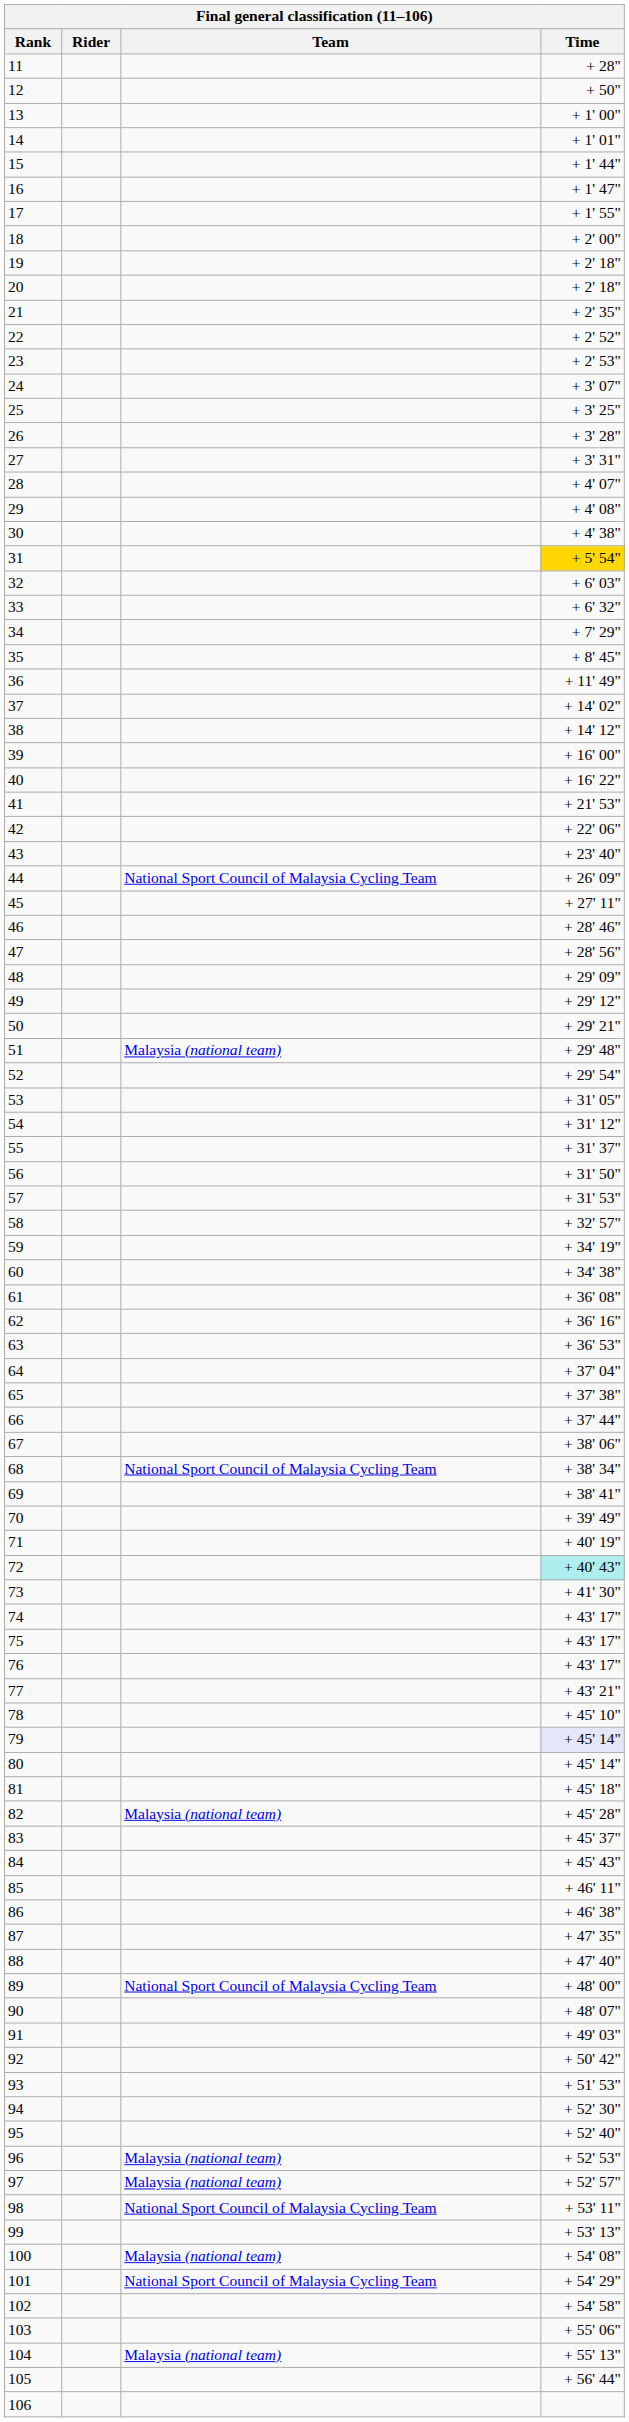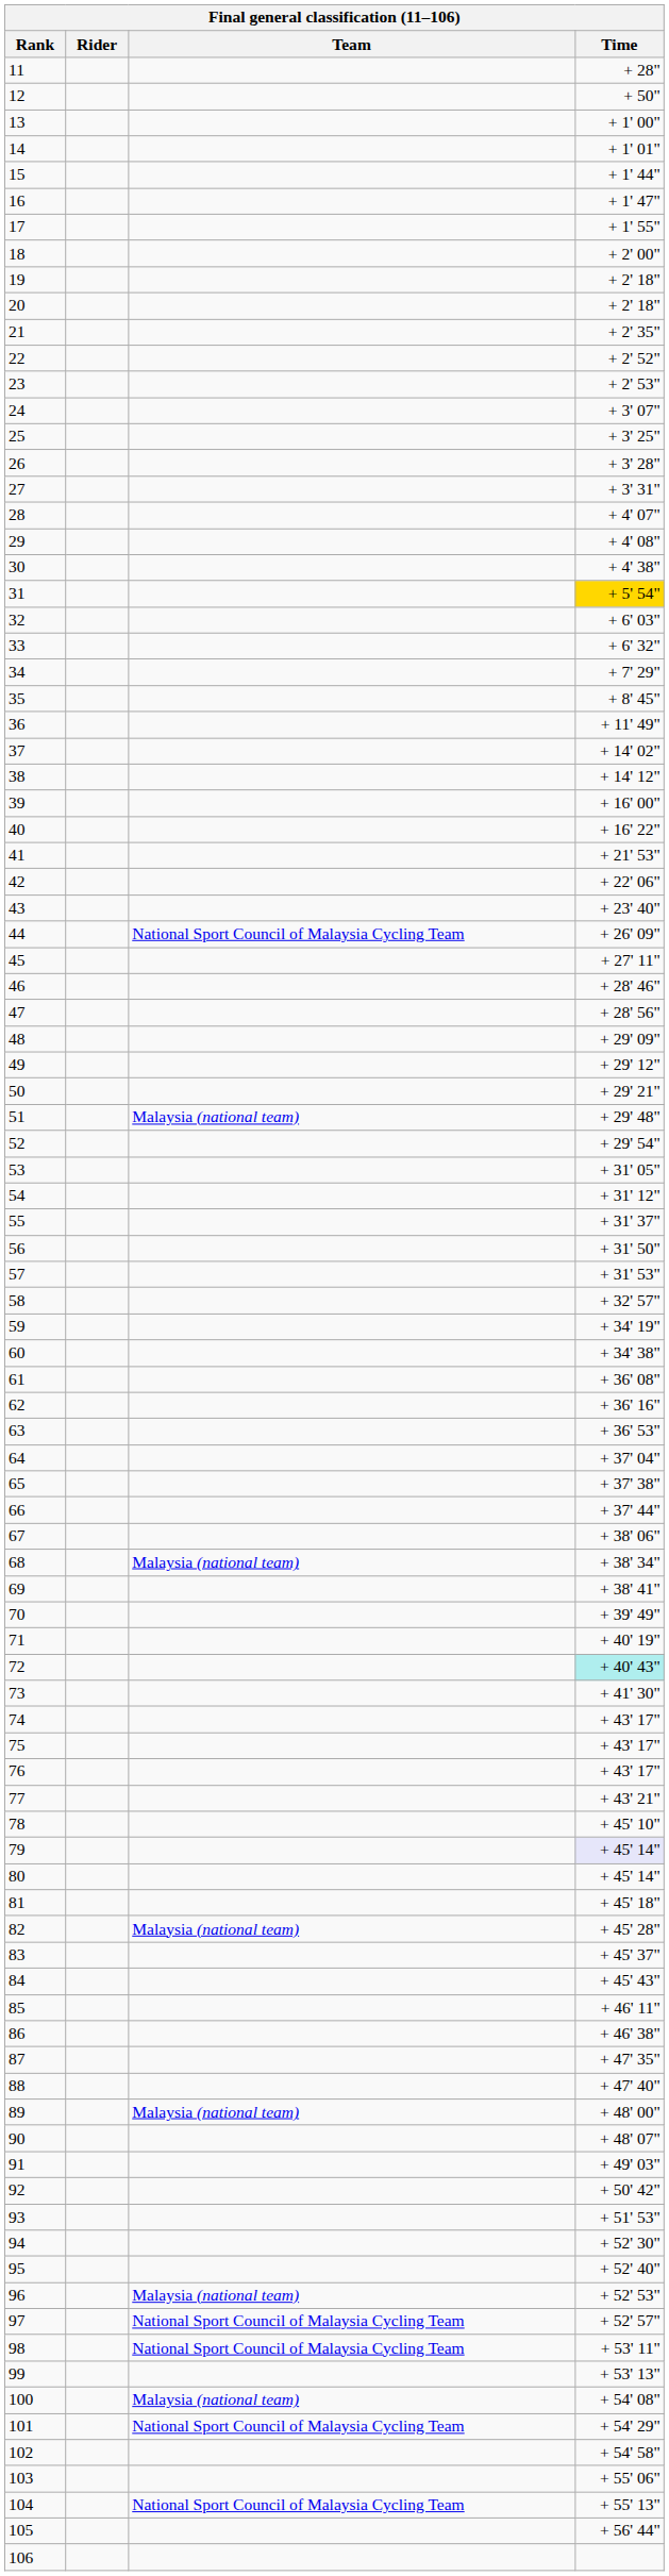 <table class="collapsible collapsed wikitable" style="width:40em;margin-top:0">
 <tr>
 <th colspan=4>Final general classification (11–106)</th>
 </tr>
 <tr>
 <th>Rank</th>
 <th>Rider</th>
 <th>Team</th>
 <th>Time</th>
 </tr>
 <tr>
 <td>11</td>
 <td></td>
 <td></td>
 <td align="right">+ 28"</td>
 </tr>
 <tr>
 <td>12</td>
 <td></td>
 <td></td>
 <td align="right">+ 50"</td>
 </tr>
 <tr>
 <td>13</td>
 <td></td>
 <td></td>
 <td align="right">+ 1' 00"</td>
 </tr>
 <tr>
 <td>14</td>
 <td></td>
 <td></td>
 <td align="right">+ 1' 01"</td>
 </tr>
 <tr>
 <td>15</td>
 <td></td>
 <td></td>
 <td align="right">+ 1' 44"</td>
 </tr>
 <tr>
 <td>16</td>
 <td> </td>
 <td></td>
 <td align="right">+ 1' 47"</td>
 </tr>
 <tr>
 <td>17</td>
 <td></td>
 <td></td>
 <td align="right">+ 1' 55"</td>
 </tr>
 <tr>
 <td>18</td>
 <td></td>
 <td></td>
 <td align="right">+ 2' 00"</td>
 </tr>
 <tr>
 <td>19</td>
 <td></td>
 <td></td>
 <td align="right">+ 2' 18"</td>
 </tr>
 <tr>
 <td>20</td>
 <td></td>
 <td></td>
 <td align="right">+ 2' 18"</td>
 </tr>
 <tr>
 <td>21</td>
 <td></td>
 <td></td>
 <td align="right">+ 2' 35"</td>
 </tr>
 <tr>
 <td>22</td>
 <td></td>
 <td></td>
 <td align="right">+ 2' 52"</td>
 </tr>
 <tr>
 <td>23</td>
 <td></td>
 <td></td>
 <td align="right">+ 2' 53"</td>
 </tr>
 <tr>
 <td>24</td>
 <td></td>
 <td></td>
 <td align="right">+ 3' 07"</td>
 </tr>
 <tr>
 <td>25</td>
 <td></td>
 <td></td>
 <td align="right">+ 3' 25"</td>
 </tr>
 <tr>
 <td>26</td>
 <td></td>
 <td></td>
 <td align="right">+ 3' 28"</td>
 </tr>
 <tr>
 <td>27</td>
 <td></td>
 <td></td>
 <td align="right">+ 3' 31"</td>
 </tr>
 <tr>
 <td>28</td>
 <td></td>
 <td></td>
 <td align="right">+ 4' 07"</td>
 </tr>
 <tr>
 <td>29</td>
 <td></td>
 <td></td>
 <td align="right">+ 4' 08"</td>
 </tr>
 <tr>
 <td>30</td>
 <td></td>
 <td></td>
 <td align="right">+ 4' 38"</td>
 </tr>
 <tr>
 <td>31</td>
 <td></td>
 <td></td>
 <td align="right" style="background: gold;">+ 5' 54"</td>
 </tr>
 <tr>
 <td>32</td>
 <td></td>
 <td> </td>
 <td align="right">+ 6' 03"</td>
 </tr>
 <tr>
 <td>33</td>
 <td></td>
 <td></td>
 <td align="right">+ 6' 32"</td>
 </tr>
 <tr>
 <td>34</td>
 <td></td>
 <td></td>
 <td align="right">+ 7' 29"</td>
 </tr>
 <tr>
 <td>35</td>
 <td></td>
 <td></td>
 <td align="right">+ 8' 45"</td>
 </tr>
 <tr>
 <td>36</td>
 <td></td>
 <td></td>
 <td align="right">+ 11' 49"</td>
 </tr>
 <tr>
 <td>37</td>
 <td> </td>
 <td></td>
 <td align="right">+ 14' 02"</td>
 </tr>
 <tr>
 <td>38</td>
 <td></td>
 <td></td>
 <td align="right">+ 14' 12"</td>
 </tr>
 <tr>
 <td>39</td>
 <td></td>
 <td></td>
 <td align="right">+ 16' 00"</td>
 </tr>
 <tr>
 <td>40</td>
 <td></td>
 <td></td>
 <td align="right">+ 16' 22"</td>
 </tr>
 <tr>
 <td>41</td>
 <td></td>
 <td></td>
 <td align="right">+ 21' 53"</td>
 </tr>
 <tr>
 <td>42</td>
 <td></td>
 <td></td>
 <td align="right">+ 22' 06"</td>
 </tr>
 <tr>
 <td>43</td>
 <td></td>
 <td></td>
 <td align="right">+ 23' 40"</td>
 </tr>
 <tr>
 <td>44</td>
 <td></td>
 <td><a href='#'>National Sport Council of Malaysia Cycling Team</a></td>
 <td align="right">+ 26' 09"</td>
 </tr>
 <tr>
 <td>45</td>
 <td></td>
 <td></td>
 <td align="right">+ 27' 11"</td>
 </tr>
 <tr>
 <td>46</td>
 <td></td>
 <td></td>
 <td align="right">+ 28' 46"</td>
 </tr>
 <tr>
 <td>47</td>
 <td></td>
 <td></td>
 <td align="right">+ 28' 56"</td>
 </tr>
 <tr>
 <td>48</td>
 <td></td>
 <td></td>
 <td align="right">+ 29' 09"</td>
 </tr>
 <tr>
 <td>49</td>
 <td></td>
 <td></td>
 <td align="right">+ 29' 12"</td>
 </tr>
 <tr>
 <td>50</td>
 <td></td>
 <td></td>
 <td align="right">+ 29' 21"</td>
 </tr>
 <tr>
 <td>51</td>
 <td></td>
 <td><a href='#'>Malaysia <em>(national team)</em></a></td>
 <td align="right">+ 29' 48"</td>
 </tr>
 <tr>
 <td>52</td>
 <td></td>
 <td></td>
 <td align="right">+ 29' 54"</td>
 </tr>
 <tr>
 <td>53</td>
 <td></td>
 <td></td>
 <td align="right">+ 31' 05"</td>
 </tr>
 <tr>
 <td>54</td>
 <td></td>
 <td></td>
 <td align="right">+ 31' 12"</td>
 </tr>
 <tr>
 <td>55</td>
 <td></td>
 <td></td>
 <td align="right">+ 31' 37"</td>
 </tr>
 <tr>
 <td>56</td>
 <td></td>
 <td></td>
 <td align="right">+ 31' 50"</td>
 </tr>
 <tr>
 <td>57</td>
 <td></td>
 <td></td>
 <td align="right">+ 31' 53"</td>
 </tr>
 <tr>
 <td>58</td>
 <td></td>
 <td></td>
 <td align="right">+ 32' 57"</td>
 </tr>
 <tr>
 <td>59</td>
 <td></td>
 <td></td>
 <td align="right">+ 34' 19"</td>
 </tr>
 <tr>
 <td>60</td>
 <td></td>
 <td></td>
 <td align="right">+ 34' 38"</td>
 </tr>
 <tr>
 <td>61</td>
 <td></td>
 <td></td>
 <td align="right">+ 36' 08"</td>
 </tr>
 <tr>
 <td>62</td>
 <td></td>
 <td></td>
 <td align="right">+ 36' 16"</td>
 </tr>
 <tr>
 <td>63</td>
 <td></td>
 <td></td>
 <td align="right">+ 36' 53"</td>
 </tr>
 <tr>
 <td>64</td>
 <td></td>
 <td></td>
 <td align="right">+ 37' 04"</td>
 </tr>
 <tr>
 <td>65</td>
 <td></td>
 <td></td>
 <td align="right">+ 37' 38"</td>
 </tr>
 <tr>
 <td>66</td>
 <td></td>
 <td></td>
 <td align="right">+ 37' 44"</td>
 </tr>
 <tr>
 <td>67</td>
 <td></td>
 <td></td>
 <td align="right">+ 38' 06"</td>
 </tr>
 <tr>
 <td>68</td>
 <td></td>
-<td><a href='#'>National Sport Council of Malaysia Cycling Team</a></td>
+<td><a href='#'>Malaysia <em>(national team)</em></a></td>
 <td align="right">+ 38' 34"</td>
 </tr>
 <tr>
 <td>69</td>
 <td></td>
 <td></td>
 <td align="right">+ 38' 41"</td>
 </tr>
 <tr>
 <td>70</td>
 <td></td>
 <td></td>
 <td align="right">+ 39' 49"</td>
 </tr>
 <tr>
 <td>71</td>
 <td></td>
 <td></td>
 <td align="right">+ 40' 19"</td>
 </tr>
 <tr>
 <td>72</td>
 <td></td>
 <td></td>
 <td align="right" style="background: paleturquoise;">+ 40' 43"</td>
 </tr>
 <tr>
 <td>73</td>
 <td></td>
 <td></td>
 <td align="right">+ 41' 30"</td>
 </tr>
 <tr>
 <td>74</td>
 <td></td>
 <td></td>
 <td align="right">+ 43' 17"</td>
 </tr>
 <tr>
 <td>75</td>
 <td></td>
 <td></td>
 <td align="right">+ 43' 17"</td>
 </tr>
 <tr>
 <td>76</td>
 <td></td>
 <td></td>
 <td align="right">+ 43' 17"</td>
 </tr>
 <tr>
 <td>77</td>
 <td></td>
 <td></td>
 <td align="right">+ 43' 21"</td>
 </tr>
 <tr>
 <td>78</td>
 <td></td>
 <td></td>
 <td align="right">+ 45' 10"</td>
 </tr>
 <tr>
 <td>79</td>
 <td></td>
 <td></td>
 <td align="right" style="background: lavender;">+ 45' 14"</td>
 </tr>
 <tr>
 <td>80</td>
 <td></td>
 <td></td>
 <td align="right">+ 45' 14"</td>
 </tr>
 <tr>
 <td>81</td>
 <td></td>
 <td></td>
 <td align="right">+ 45' 18"</td>
 </tr>
 <tr>
 <td>82</td>
 <td></td>
 <td><a href='#'>Malaysia <em>(national team)</em></a></td>
 <td align="right">+ 45' 28"</td>
 </tr>
 <tr>
 <td>83</td>
 <td></td>
 <td></td>
 <td align="right">+ 45' 37"</td>
 </tr>
 <tr>
 <td>84</td>
 <td></td>
 <td></td>
 <td align="right">+ 45' 43"</td>
 </tr>
 <tr>
 <td>85</td>
 <td></td>
 <td></td>
 <td align="right">+ 46' 11"</td>
 </tr>
 <tr>
 <td>86</td>
 <td></td>
 <td></td>
 <td align="right">+ 46' 38"</td>
 </tr>
 <tr>
 <td>87</td>
 <td></td>
 <td></td>
 <td align="right">+ 47' 35"</td>
 </tr>
 <tr>
 <td>88</td>
 <td></td>
 <td></td>
 <td align="right">+ 47' 40"</td>
 </tr>
 <tr>
 <td>89</td>
 <td></td>
-<td><a href='#'>National Sport Council of Malaysia Cycling Team</a></td>
+<td><a href='#'>Malaysia <em>(national team)</em></a></td>
 <td align="right">+ 48' 00"</td>
 </tr>
 <tr>
 <td>90</td>
 <td></td>
 <td></td>
 <td align="right">+ 48' 07"</td>
 </tr>
 <tr>
 <td>91</td>
 <td></td>
 <td></td>
 <td align="right">+ 49' 03"</td>
 </tr>
 <tr>
 <td>92</td>
 <td></td>
 <td></td>
 <td align="right">+ 50' 42"</td>
 </tr>
 <tr>
 <td>93</td>
 <td></td>
 <td></td>
 <td align="right">+ 51' 53"</td>
 </tr>
 <tr>
 <td>94</td>
 <td></td>
 <td></td>
 <td align="right">+ 52' 30"</td>
 </tr>
 <tr>
 <td>95</td>
 <td></td>
 <td></td>
 <td align="right">+ 52' 40"</td>
 </tr>
 <tr>
 <td>96</td>
 <td></td>
 <td><a href='#'>Malaysia <em>(national team)</em></a></td>
 <td align="right">+ 52' 53"</td>
 </tr>
 <tr>
 <td>97</td>
 <td></td>
-<td><a href='#'>Malaysia <em>(national team)</em></a></td>
+<td><a href='#'>National Sport Council of Malaysia Cycling Team</a></td>
 <td align="right">+ 52' 57"</td>
 </tr>
 <tr>
 <td>98</td>
 <td></td>
 <td><a href='#'>National Sport Council of Malaysia Cycling Team</a></td>
 <td align="right">+ 53' 11"</td>
 </tr>
 <tr>
 <td>99</td>
 <td></td>
 <td></td>
 <td align="right">+ 53' 13"</td>
 </tr>
 <tr>
 <td>100</td>
 <td></td>
 <td><a href='#'>Malaysia <em>(national team)</em></a></td>
 <td align="right">+ 54' 08"</td>
 </tr>
 <tr>
 <td>101</td>
 <td></td>
 <td><a href='#'>National Sport Council of Malaysia Cycling Team</a></td>
 <td align="right">+ 54' 29"</td>
 </tr>
 <tr>
 <td>102</td>
 <td></td>
 <td></td>
 <td align="right">+ 54' 58"</td>
 </tr>
 <tr>
 <td>103</td>
 <td></td>
 <td></td>
 <td align="right">+ 55' 06"</td>
 </tr>
 <tr>
 <td>104</td>
 <td></td>
-<td><a href='#'>Malaysia <em>(national team)</em></a></td>
+<td><a href='#'>National Sport Council of Malaysia Cycling Team</a></td>
 <td align="right">+ 55' 13"</td>
 </tr>
 <tr>
 <td>105</td>
 <td></td>
 <td></td>
 <td align="right">+ 56' 44"</td>
 </tr>
 <tr>
 <td>106</td>
 <td></td>
 <td></td>
 <td align="right"></td>
 </tr>
 </table>
